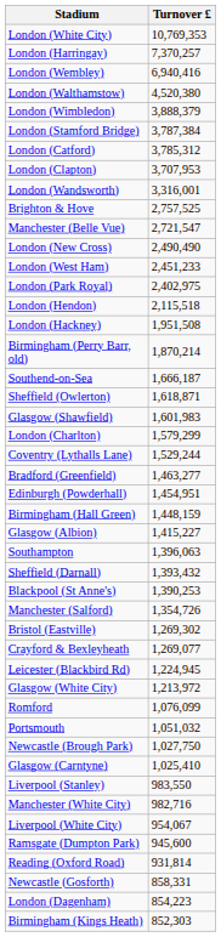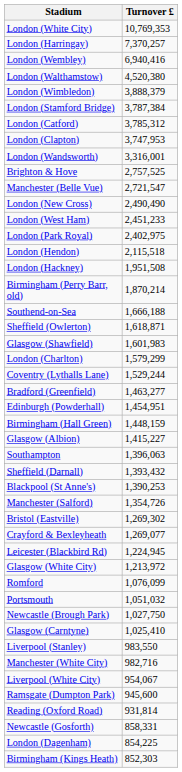 <table class="wikitable">
 <tr>
 <th width=180>Stadium</th>
 <th width=80>Turnover £</th>
 </tr>
 <tr>
 <td><a href='#'>London (White City)</a></td>
 <td>10,769,353</td>
 </tr>
 <tr>
 <td><a href='#'>London (Harringay)</a></td>
 <td>7,370,257</td>
 </tr>
 <tr>
 <td><a href='#'>London (Wembley)</a></td>
 <td>6,940,416</td>
 </tr>
 <tr>
 <td><a href='#'>London (Walthamstow)</a></td>
 <td>4,520,380</td>
 </tr>
 <tr>
 <td><a href='#'>London (Wimbledon)</a></td>
 <td>3,888,379</td>
 </tr>
 <tr>
 <td><a href='#'>London (Stamford Bridge)</a></td>
 <td>3,787,384</td>
 </tr>
 <tr>
 <td><a href='#'>London (Catford)</a></td>
 <td>3,785,312</td>
 </tr>
 <tr>
 <td><a href='#'>London (Clapton)</a></td>
-<td>3,707,953</td>
+<td>3,747,953</td>
 </tr>
 <tr>
 <td><a href='#'>London (Wandsworth)</a></td>
 <td>3,316,001</td>
 </tr>
 <tr>
 <td><a href='#'>Brighton & Hove</a></td>
 <td>2,757,525</td>
 </tr>
 <tr>
 <td><a href='#'>Manchester (Belle Vue)</a></td>
 <td>2,721,547</td>
 </tr>
 <tr>
 <td><a href='#'>London (New Cross)</a></td>
 <td>2,490,490</td>
 </tr>
 <tr>
 <td><a href='#'>London (West Ham)</a></td>
 <td>2,451,233</td>
 </tr>
 <tr>
 <td><a href='#'>London (Park Royal)</a></td>
 <td>2,402,975</td>
 </tr>
 <tr>
 <td><a href='#'>London (Hendon)</a></td>
 <td>2,115,518</td>
 </tr>
 <tr>
 <td><a href='#'>London (Hackney)</a></td>
 <td>1,951,508</td>
 </tr>
 <tr>
 <td><a href='#'>Birmingham (Perry Barr, old)</a></td>
 <td>1,870,214</td>
 </tr>
 <tr>
 <td><a href='#'>Southend-on-Sea</a></td>
-<td>1,666,187</td>
+<td>1,666,188</td>
 </tr>
 <tr>
 <td><a href='#'>Sheffield (Owlerton)</a></td>
 <td>1,618,871</td>
 </tr>
 <tr>
 <td><a href='#'>Glasgow (Shawfield)</a></td>
 <td>1,601,983</td>
 </tr>
 <tr>
 <td><a href='#'>London (Charlton)</a></td>
 <td>1,579,299</td>
 </tr>
 <tr>
 <td><a href='#'>Coventry (Lythalls Lane)</a></td>
 <td>1,529,244</td>
 </tr>
 <tr>
 <td><a href='#'>Bradford (Greenfield)</a></td>
 <td>1,463,277</td>
 </tr>
 <tr>
 <td><a href='#'>Edinburgh (Powderhall)</a></td>
 <td>1,454,951</td>
 </tr>
 <tr>
 <td><a href='#'>Birmingham (Hall Green)</a></td>
 <td>1,448,159</td>
 </tr>
 <tr>
 <td><a href='#'>Glasgow (Albion)</a></td>
 <td>1,415,227</td>
 </tr>
 <tr>
 <td><a href='#'>Southampton</a></td>
 <td>1,396,063</td>
 </tr>
 <tr>
 <td><a href='#'>Sheffield (Darnall)</a></td>
 <td>1,393,432</td>
 </tr>
 <tr>
 <td><a href='#'>Blackpool (St Anne's)</a></td>
 <td>1,390,253</td>
 </tr>
 <tr>
 <td><a href='#'>Manchester (Salford)</a></td>
 <td>1,354,726</td>
 </tr>
 <tr>
 <td><a href='#'>Bristol (Eastville)</a></td>
 <td>1,269,302</td>
 </tr>
 <tr>
 <td><a href='#'>Crayford & Bexleyheath</a></td>
 <td>1,269,077</td>
 </tr>
 <tr>
 <td><a href='#'>Leicester (Blackbird Rd)</a></td>
 <td>1,224,945</td>
 </tr>
 <tr>
 <td><a href='#'>Glasgow (White City)</a></td>
 <td>1,213,972</td>
 </tr>
 <tr>
 <td><a href='#'>Romford</a></td>
 <td>1,076,099</td>
 </tr>
 <tr>
 <td><a href='#'>Portsmouth</a></td>
 <td>1,051,032</td>
 </tr>
 <tr>
 <td><a href='#'>Newcastle (Brough Park)</a></td>
 <td>1,027,750</td>
 </tr>
 <tr>
 <td><a href='#'>Glasgow (Carntyne)</a></td>
 <td>1,025,410</td>
 </tr>
 <tr>
 <td><a href='#'>Liverpool (Stanley)</a></td>
 <td>983,550</td>
 </tr>
 <tr>
 <td><a href='#'>Manchester (White City)</a></td>
 <td>982,716</td>
 </tr>
 <tr>
 <td><a href='#'>Liverpool (White City)</a></td>
 <td>954,067</td>
 </tr>
 <tr>
 <td><a href='#'>Ramsgate (Dumpton Park)</a></td>
 <td>945,600</td>
 </tr>
 <tr>
 <td><a href='#'>Reading (Oxford Road)</a></td>
 <td>931,814</td>
 </tr>
 <tr>
 <td><a href='#'>Newcastle (Gosforth)</a></td>
 <td>858,331</td>
 </tr>
 <tr>
 <td><a href='#'>London (Dagenham)</a></td>
-<td>854,223</td>
+<td>854,225</td>
 </tr>
 <tr>
 <td><a href='#'>Birmingham (Kings Heath)</a></td>
 <td>852,303</td>
 </tr>
 </table>
